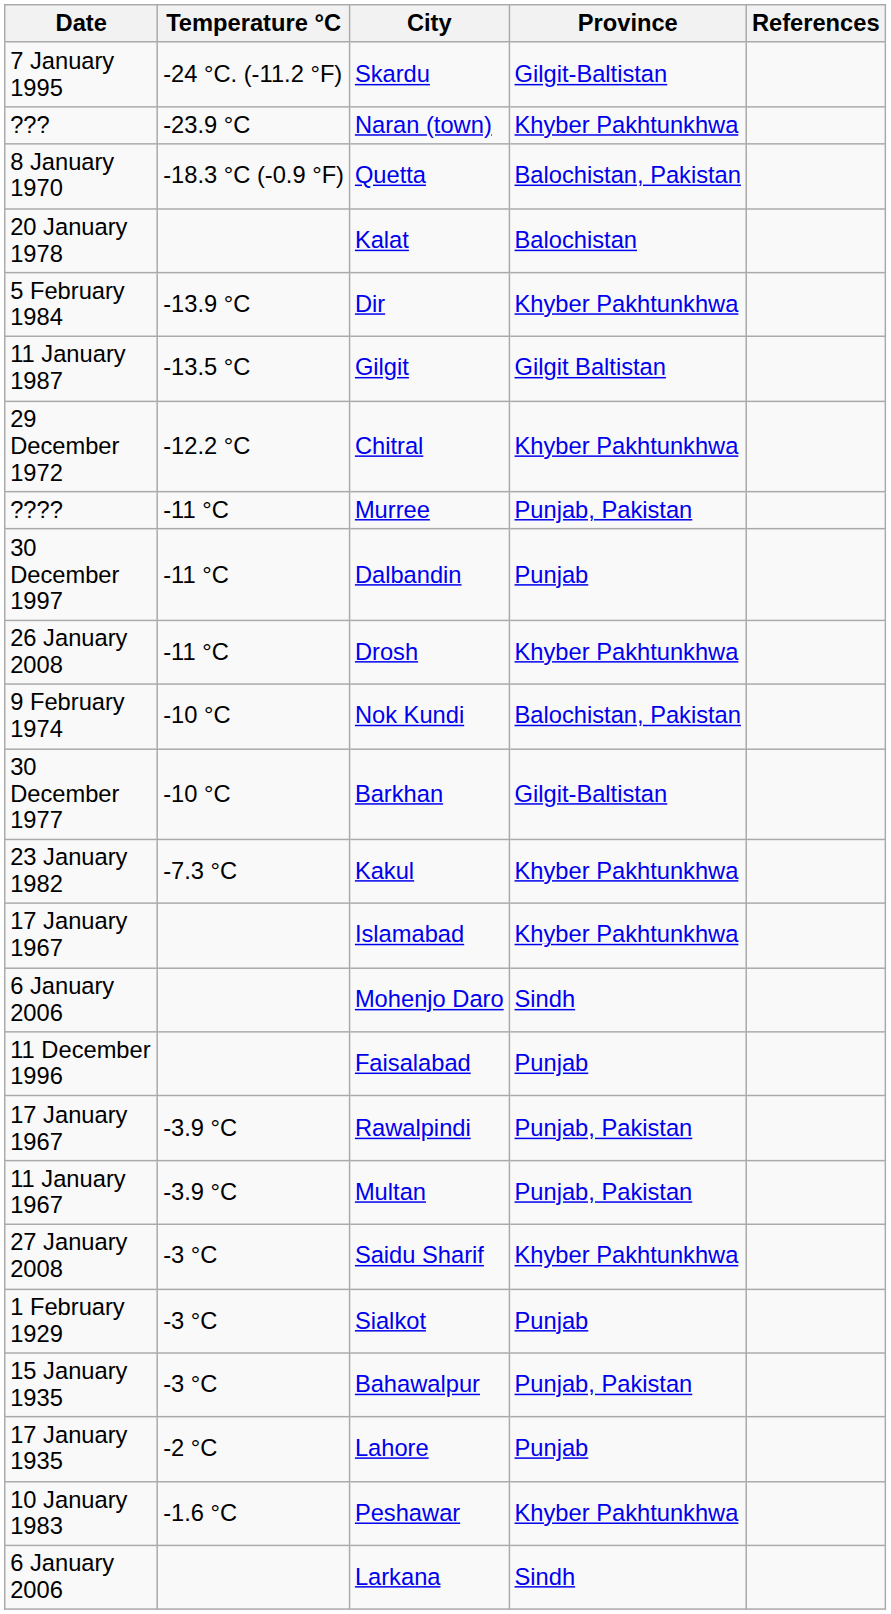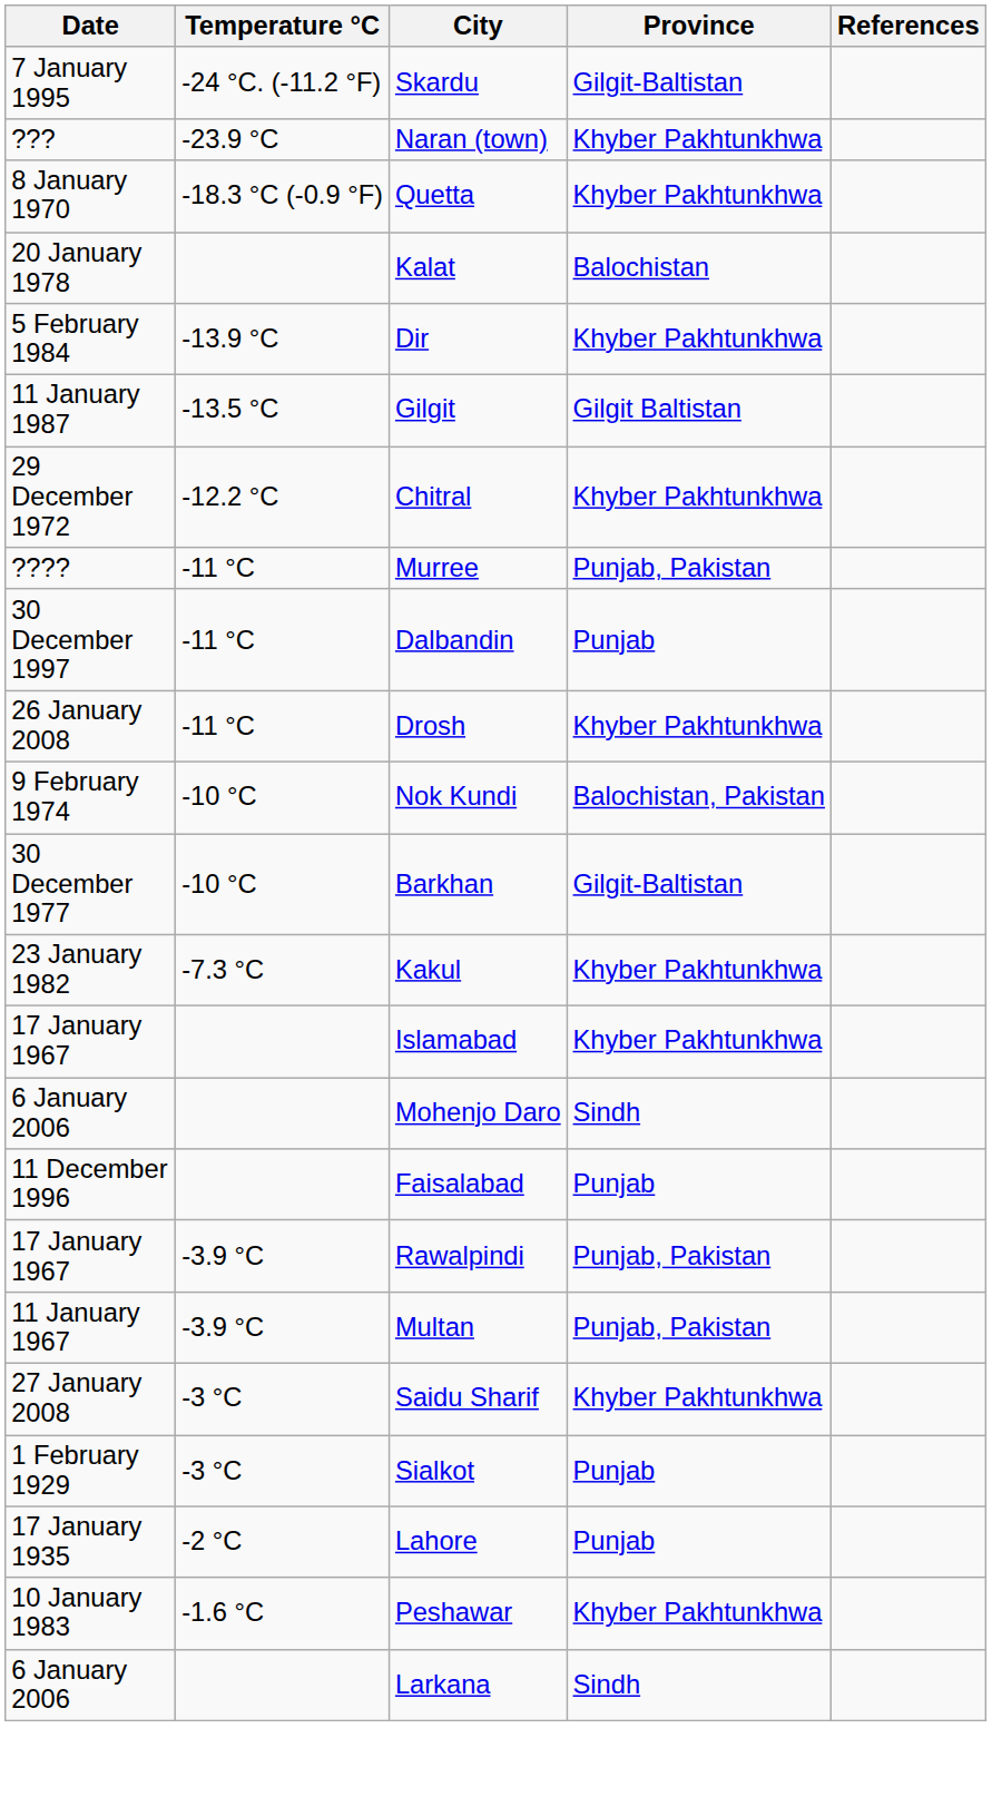 <table class="sortable wikitable">
 <tr>
 <th style="width: 6em;">Date</th>
 <th>Temperature °C</th>
 <th>City</th>
 <th>Province</th>
 <th class="unsortable">References</th>
 </tr>
 <tr 1970 1995 34|C|F}}|| >
 <td>7 January 1995</td>
 <td>-24 °C.                     (-11.2 °F)</td>
 <td><a href='#'>Skardu</a></td>
 <td><a href='#'>Gilgit-Baltistan</a></td>
 <td></td>
 </tr>
 <tr>
 <td>???</td>
 <td>-23.9 °C</td>
 <td><a href='#'>Naran (town)</a></td>
 <td><a href='#'>Khyber Pakhtunkhwa</a></td>
 <td></td>
 </tr>
 <tr>
 <td>8 January 1970</td>
 <td>-18.3 °C           (-0.9 °F)</td>
 <td><a href='#'>Quetta</a></td>
-<td><a href='#'>Balochistan, Pakistan</a></td>
+<td><a href='#'>Khyber Pakhtunkhwa</a></td>
 <td></td>
 </tr>
 <tr>
 <td>20 January 1978</td>
 <td></td>
 <td><a href='#'>Kalat</a></td>
 <td><a href='#'>Balochistan</a></td>
 <td></td>
 </tr>
 <tr>
 <td>5 February 1984</td>
 <td>-13.9 °C</td>
 <td><a href='#'>Dir</a></td>
 <td><a href='#'>Khyber Pakhtunkhwa</a></td>
 <td></td>
 </tr>
 <tr>
 <td>11 January 1987</td>
 <td>-13.5 °C</td>
 <td><a href='#'>Gilgit</a></td>
 <td><a href='#'>Gilgit Baltistan</a></td>
 <td></td>
 </tr>
 <tr>
 <td>29 December 1972</td>
 <td>-12.2 °C</td>
 <td><a href='#'>Chitral</a></td>
 <td><a href='#'>Khyber Pakhtunkhwa</a></td>
 <td></td>
 </tr>
 <tr>
 <td>????</td>
 <td>-11 °C</td>
 <td><a href='#'>Murree</a></td>
 <td><a href='#'>Punjab, Pakistan</a></td>
 <td></td>
 </tr>
 <tr>
 <td>30 December 1997</td>
 <td>-11 °C</td>
 <td><a href='#'>Dalbandin</a></td>
 <td><a href='#'>Punjab</a></td>
 <td></td>
 </tr>
 <tr>
 <td>26 January 2008</td>
 <td>-11 °C</td>
 <td><a href='#'>Drosh</a></td>
 <td><a href='#'>Khyber Pakhtunkhwa</a></td>
 <td></td>
 </tr>
 <tr>
 <td>9 February 1974</td>
 <td>-10 °C</td>
 <td><a href='#'>Nok Kundi</a></td>
 <td><a href='#'>Balochistan, Pakistan</a></td>
 <td></td>
 </tr>
 <tr>
 <td>30 December 1977</td>
 <td>-10 °C</td>
 <td><a href='#'>Barkhan</a></td>
 <td><a href='#'>Gilgit-Baltistan</a></td>
 <td></td>
 </tr>
 <tr>
 <td>23 January 1982</td>
 <td>-7.3 °C</td>
 <td><a href='#'>Kakul</a></td>
 <td><a href='#'>Khyber Pakhtunkhwa</a></td>
 <td></td>
 </tr>
 <tr>
 <td>17 January<br>1967</td>
 <td></td>
 <td><a href='#'>Islamabad</a></td>
 <td><a href='#'>Khyber Pakhtunkhwa</a></td>
 <td></td>
 </tr>
 <tr>
 <td>6 January 2006</td>
 <td></td>
 <td><a href='#'>Mohenjo Daro</a></td>
 <td><a href='#'>Sindh</a></td>
 <td></td>
 </tr>
 <tr>
 <td>11 December 1996</td>
 <td></td>
 <td><a href='#'>Faisalabad</a></td>
 <td><a href='#'>Punjab</a></td>
 <td></td>
 </tr>
 <tr>
 <td>17 January 1967</td>
 <td>-3.9 °C</td>
 <td><a href='#'>Rawalpindi</a></td>
 <td><a href='#'>Punjab, Pakistan</a></td>
 <td></td>
 </tr>
 <tr>
 <td>11 January 1967</td>
 <td>-3.9 °C</td>
 <td><a href='#'>Multan</a></td>
 <td><a href='#'>Punjab, Pakistan</a></td>
 <td></td>
 </tr>
 <tr>
 <td>27 January 2008</td>
 <td>-3 °C</td>
 <td><a href='#'>Saidu Sharif</a></td>
 <td><a href='#'>Khyber Pakhtunkhwa</a></td>
 <td></td>
 </tr>
 <tr>
 <td>1 February 1929</td>
 <td>-3 °C</td>
 <td><a href='#'>Sialkot</a></td>
 <td><a href='#'>Punjab</a></td>
 <td></td>
 </tr>
 <tr>
-<td>15 January 1935</td>
-<td>-3 °C</td>
-<td><a href='#'>Bahawalpur</a></td>
-<td><a href='#'>Punjab, Pakistan</a></td>
-<td></td>
-</tr>
-<tr>
 <td>17 January 1935</td>
 <td>-2 °C</td>
 <td><a href='#'>Lahore</a></td>
 <td><a href='#'>Punjab</a></td>
 <td></td>
 </tr>
 <tr>
 <td>10 January 1983</td>
 <td>-1.6 °C</td>
 <td><a href='#'>Peshawar</a></td>
 <td><a href='#'>Khyber Pakhtunkhwa</a></td>
 <td></td>
 </tr>
 <tr>
 <td>6 January 2006</td>
 <td></td>
 <td><a href='#'>Larkana</a></td>
 <td><a href='#'>Sindh</a></td>
 <td></td>
 </tr>
 </table>
